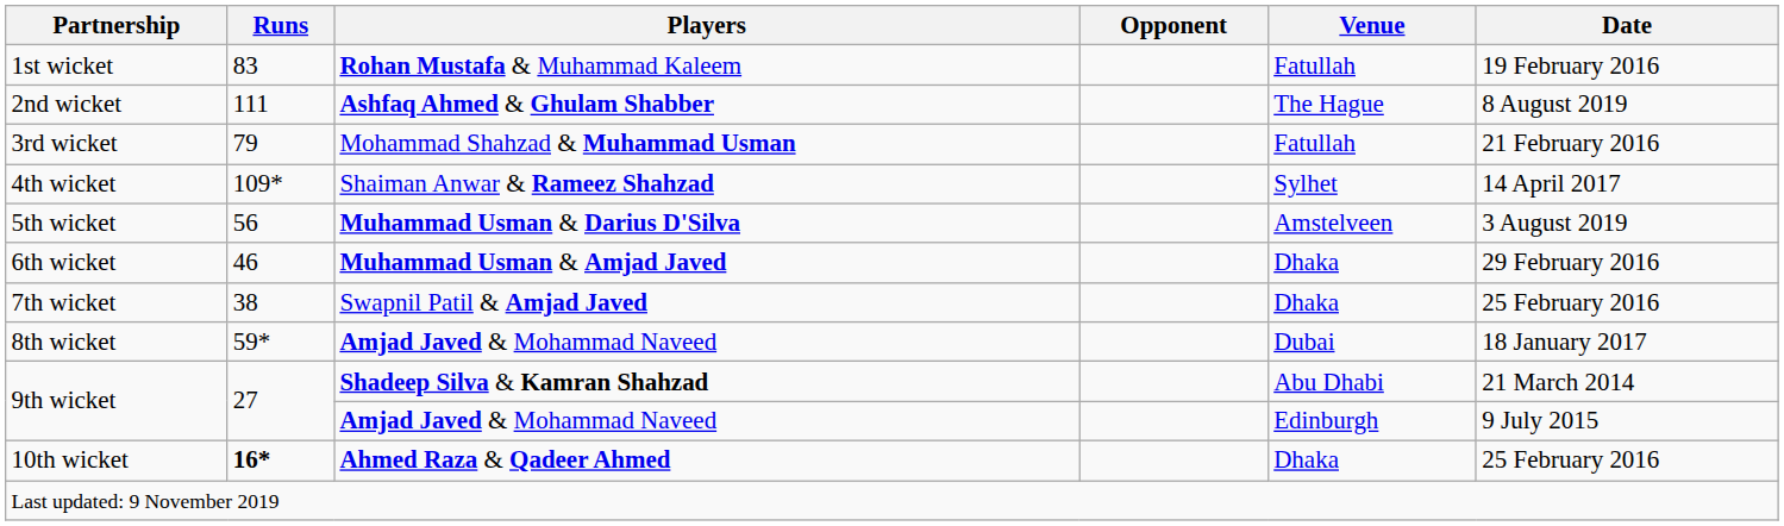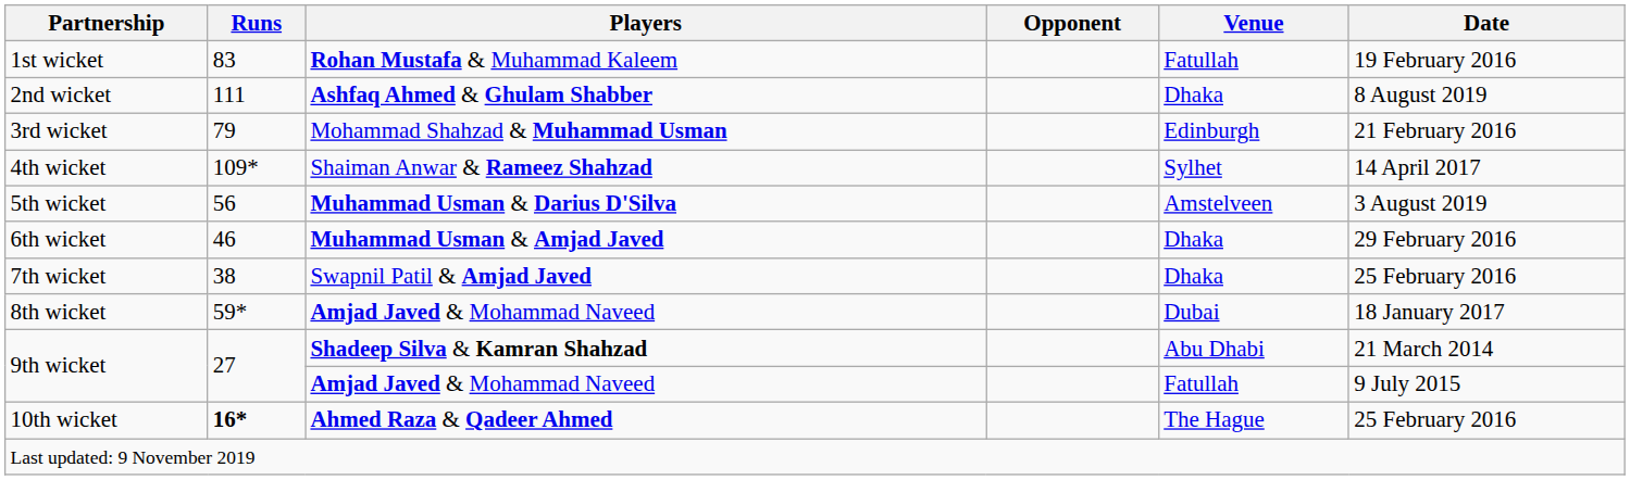 <table class="wikitable" style="width:90%;">
 <tr>
 <th>Partnership</th>
 <th><a href='#'>Runs</a></th>
 <th>Players</th>
 <th>Opponent</th>
 <th><a href='#'>Venue</a></th>
 <th>Date</th>
 </tr>
 <tr>
 <td>1st wicket</td>
 <td>83</td>
 <td><strong><a href='#'>Rohan Mustafa</a></strong> & <a href='#'>Muhammad Kaleem</a></td>
 <td></td>
 <td><a href='#'>Fatullah</a></td>
 <td>19 February 2016</td>
 </tr>
 <tr>
 <td>2nd wicket</td>
 <td>111</td>
 <td><strong><a href='#'>Ashfaq Ahmed</a></strong> & <strong><a href='#'>Ghulam Shabber</a></strong></td>
 <td></td>
-<td><a href='#'>The Hague</a></td>
+<td><a href='#'>Dhaka</a></td>
 <td>8 August 2019</td>
 </tr>
 <tr>
 <td>3rd wicket</td>
 <td>79</td>
 <td><a href='#'>Mohammad Shahzad</a> & <strong><a href='#'>Muhammad Usman</a></strong></td>
 <td></td>
-<td><a href='#'>Fatullah</a></td>
+<td><a href='#'>Edinburgh</a></td>
 <td>21 February 2016</td>
 </tr>
 <tr>
 <td>4th wicket</td>
 <td>109*</td>
 <td><a href='#'>Shaiman Anwar</a> & <strong><a href='#'>Rameez Shahzad</a></strong></td>
 <td></td>
 <td><a href='#'>Sylhet</a></td>
 <td>14 April 2017</td>
 </tr>
 <tr>
 <td>5th wicket</td>
 <td>56</td>
 <td><strong><a href='#'>Muhammad Usman</a></strong> & <strong><a href='#'>Darius D'Silva</a></strong></td>
 <td></td>
 <td><a href='#'>Amstelveen</a></td>
 <td>3 August 2019</td>
 </tr>
 <tr>
 <td>6th wicket</td>
 <td>46</td>
 <td><strong><a href='#'>Muhammad Usman</a></strong> & <strong><a href='#'>Amjad Javed</a></strong></td>
 <td></td>
 <td><a href='#'>Dhaka</a></td>
 <td>29 February 2016</td>
 </tr>
 <tr>
 <td>7th wicket</td>
 <td>38</td>
 <td><a href='#'>Swapnil Patil</a> & <strong><a href='#'>Amjad Javed</a></strong></td>
 <td></td>
 <td><a href='#'>Dhaka</a></td>
 <td>25 February 2016</td>
 </tr>
 <tr>
 <td>8th wicket</td>
 <td>59*</td>
 <td><strong><a href='#'>Amjad Javed</a></strong> & <a href='#'>Mohammad Naveed</a></td>
 <td></td>
 <td><a href='#'>Dubai</a></td>
 <td>18 January 2017</td>
 </tr>
 <tr>
 <td rowspan=2>9th wicket</td>
 <td rowspan=2>27</td>
 <td><strong><a href='#'>Shadeep Silva</a></strong> & <strong>Kamran Shahzad</strong></td>
 <td></td>
 <td><a href='#'>Abu Dhabi</a></td>
 <td>21 March 2014</td>
 </tr>
 <tr>
 <td><strong><a href='#'>Amjad Javed</a></strong> & <a href='#'>Mohammad Naveed</a></td>
 <td></td>
-<td><a href='#'>Edinburgh</a></td>
+<td><a href='#'>Fatullah</a></td>
 <td>9 July 2015</td>
 </tr>
 <tr>
 <td>10th wicket</td>
 <td><strong>16*</strong></td>
 <td><strong><a href='#'>Ahmed Raza</a></strong> & <strong><a href='#'>Qadeer Ahmed</a></strong></td>
 <td></td>
-<td><a href='#'>Dhaka</a></td>
+<td><a href='#'>The Hague</a></td>
 <td>25 February 2016</td>
 </tr>
 <tr>
 <td colspan=6><small>Last updated: 9 November 2019</small></td>
 </tr>
 </table>
